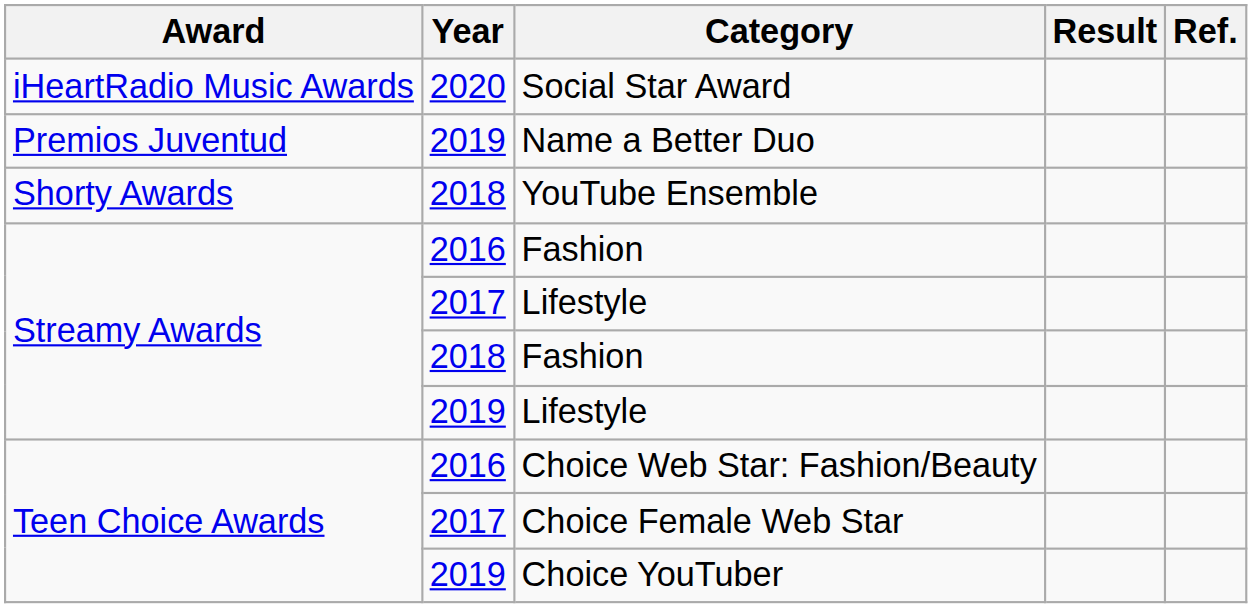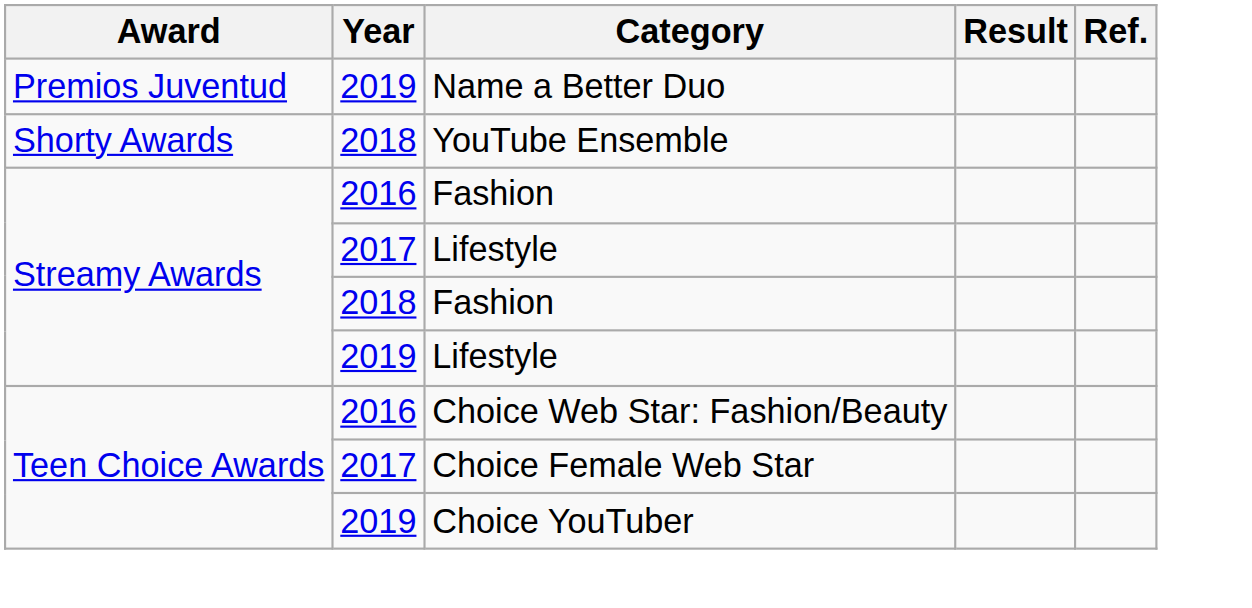 <table class="wikitable sortable">
 <tr>
 <th>Award</th>
 <th>Year</th>
 <th>Category</th>
 <th>Result</th>
 <th>Ref.</th>
-</tr>
-<tr>
-<td><a href='#'>iHeartRadio Music Awards</a></td>
-<td><a href='#'>2020</a></td>
-<td>Social Star Award</td>
-<td></td>
-<td style="text-align:center;"></td>
 </tr>
 <tr>
 <td><a href='#'>Premios Juventud</a></td>
 <td><a href='#'>2019</a></td>
 <td>Name a Better Duo</td>
 <td></td>
 <td style="text-align:center;"></td>
 </tr>
 <tr>
 <td><a href='#'>Shorty Awards</a></td>
 <td><a href='#'>2018</a></td>
 <td>YouTube Ensemble</td>
 <td></td>
 <td style="text-align:center;"></td>
 </tr>
 <tr>
 <td rowspan=4><a href='#'>Streamy Awards</a></td>
 <td><a href='#'>2016</a></td>
 <td>Fashion</td>
 <td></td>
 <td style="text-align:center;"></td>
 </tr>
 <tr>
 <td><a href='#'>2017</a></td>
 <td>Lifestyle</td>
 <td></td>
 <td style="text-align:center;"></td>
 </tr>
 <tr>
 <td><a href='#'>2018</a></td>
 <td>Fashion</td>
 <td></td>
 <td style="text-align:center;"></td>
 </tr>
 <tr>
 <td><a href='#'>2019</a></td>
 <td>Lifestyle</td>
 <td></td>
 <td style="text-align:center;"></td>
 </tr>
 <tr>
 <td rowspan=3><a href='#'>Teen Choice Awards</a></td>
 <td><a href='#'>2016</a></td>
 <td>Choice Web Star: Fashion/Beauty</td>
 <td></td>
 <td style="text-align:center;"></td>
 </tr>
 <tr>
 <td><a href='#'>2017</a></td>
 <td>Choice Female Web Star</td>
 <td></td>
 <td style="text-align:center;"></td>
 </tr>
 <tr>
 <td><a href='#'>2019</a></td>
 <td>Choice YouTuber</td>
 <td></td>
 <td style="text-align:center;"></td>
 </tr>
 </table>
